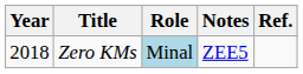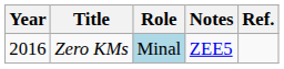 <table class="wikitable">
 <tr>
 <th>Year</th>
 <th>Title</th>
 <th>Role</th>
 <th>Notes</th>
 <th>Ref.</th>
 </tr>
 <tr>
-<td>2018</td>
+<td>2016</td>
 <td><em>Zero KMs</em></td>
 <td style="background: lightblue;">Minal</td>
 <td><a href='#'>ZEE5</a></td>
 <td></td>
 </tr>
 </table>
